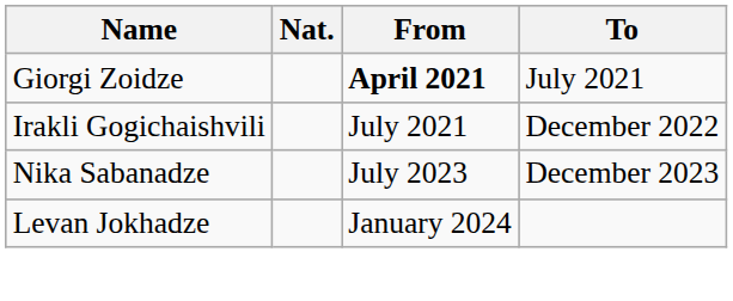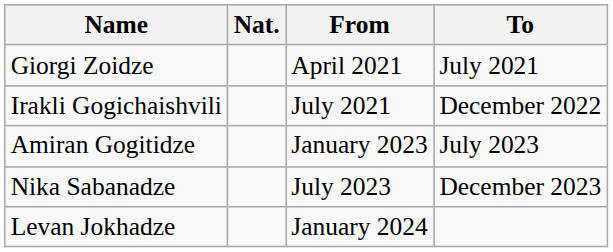 <table class="wikitable sortable">
 <tr>
 <th>Name</th>
 <th>Nat.</th>
 <th>From</th>
 <th>To</th>
 </tr>
 <tr>
 <td>Giorgi Zoidze</td>
 <td></td>
-<td><strong>April 2021</strong></td>
+<td>April 2021</td>
 <td>July 2021</td>
 </tr>
 <tr>
 <td>Irakli Gogichaishvili</td>
 <td></td>
 <td>July 2021</td>
 <td>December 2022</td>
+</tr>
+<tr>
+<td>Amiran Gogitidze</td>
+<td></td>
+<td>January 2023</td>
+<td>July 2023</td>
 </tr>
 <tr>
 <td>Nika Sabanadze</td>
 <td></td>
 <td>July 2023</td>
 <td>December 2023</td>
 </tr>
 <tr>
 <td>Levan Jokhadze</td>
 <td></td>
 <td>January 2024</td>
 <td></td>
 </tr>
 </table>
